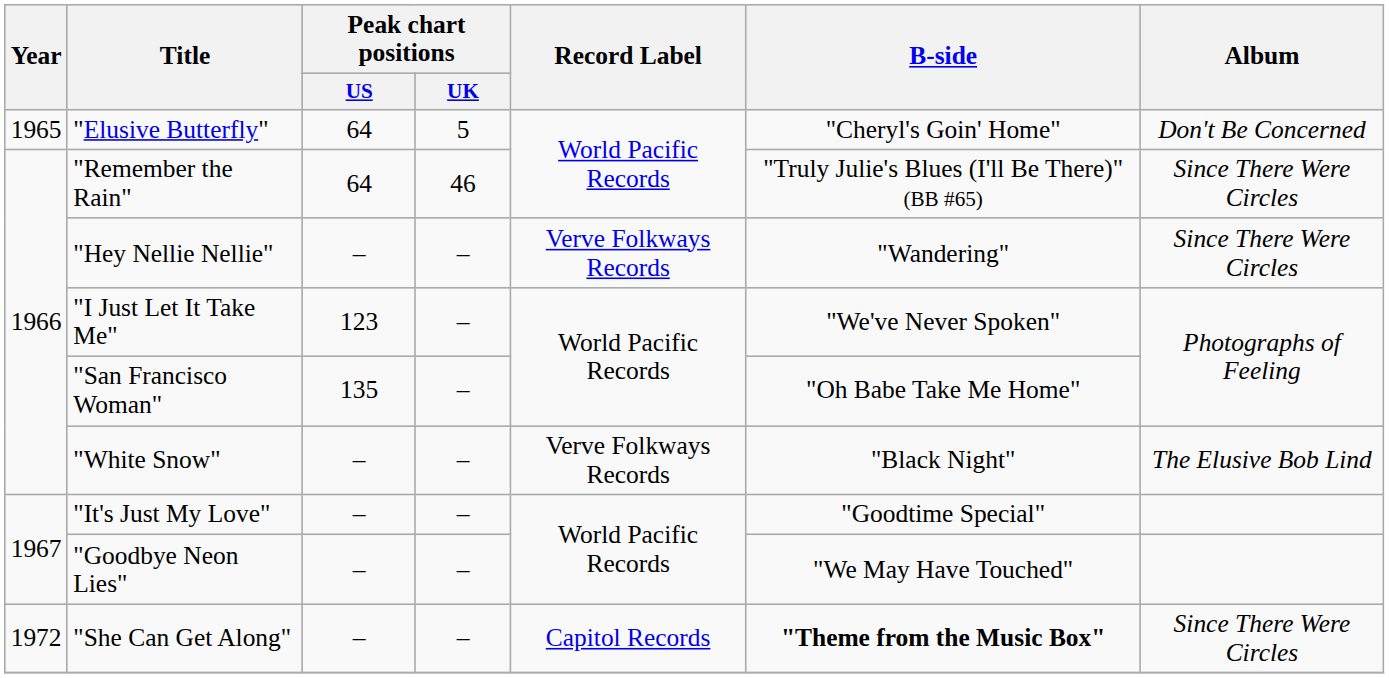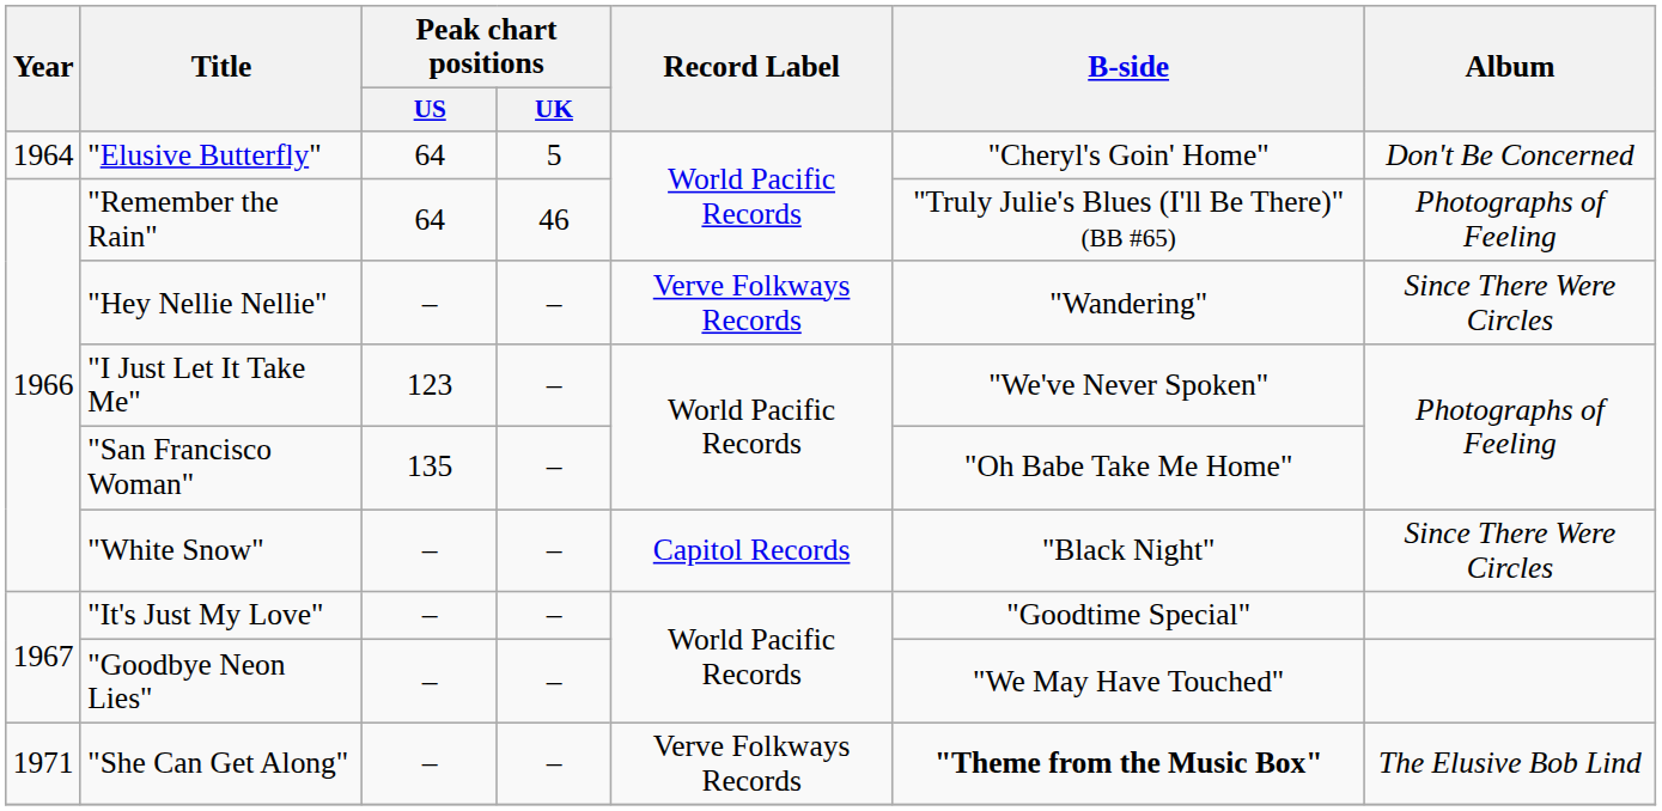 <table class="wikitable" style=text-align:center;>
 <tr>
 <th rowspan="2">Year</th>
 <th rowspan="2">Title</th>
 <th colspan="2">Peak chart positions</th>
 <th rowspan="2">Record Label</th>
 <th rowspan="2"><a href='#'>B-side</a></th>
 <th rowspan="2">Album</th>
 </tr>
 <tr style="font-size:smaller;">
 <th align=centre><a href='#'>US</a></th>
 <th align=centre><a href='#'>UK</a><br></th>
 </tr>
 <tr>
-<td rowspan="1">1965</td>
+<td rowspan="1">1964</td>
 <td align=left>"<a href='#'>Elusive Butterfly</a>"</td>
 <td>64</td>
 <td>5</td>
 <td rowspan="2"><a href='#'>World Pacific Records</a></td>
 <td>"Cheryl's Goin' Home"</td>
 <td rowspan="1"><em>Don't Be Concerned</em></td>
 </tr>
 <tr>
 <td rowspan="5">1966</td>
 <td align=left>"Remember the Rain"</td>
 <td>64</td>
 <td>46</td>
 <td>"Truly Julie's Blues (I'll Be There)"<small> (BB #65)</small></td>
-<td rowspan="1"><em>Since There Were Circles</em></td>
+<td rowspan="1"><em>Photographs of Feeling</em></td>
 </tr>
 <tr>
 <td align=left>"Hey Nellie Nellie"</td>
 <td>–</td>
 <td>–</td>
 <td rowspan="1"><a href='#'>Verve Folkways Records</a></td>
 <td>"Wandering"</td>
 <td rowspan="1"><em>Since There Were Circles</em></td>
 </tr>
 <tr>
 <td align=left>"I Just Let It Take Me"</td>
 <td>123</td>
 <td>–</td>
 <td rowspan="2">World Pacific Records</td>
 <td>"We've Never Spoken"</td>
 <td rowspan="2"><em>Photographs of Feeling</em></td>
 </tr>
 <tr>
 <td align=left>"San Francisco Woman"</td>
 <td>135</td>
 <td>–</td>
 <td>"Oh Babe Take Me Home"</td>
 </tr>
 <tr>
 <td align=left>"White Snow"</td>
 <td>–</td>
 <td>–</td>
-<td rowspan="1">Verve Folkways Records</td>
+<td rowspan="1"><a href='#'>Capitol Records</a></td>
 <td>"Black Night"</td>
-<td rowspan="1"><em>The Elusive Bob Lind</em></td>
+<td rowspan="1"><em>Since There Were Circles</em></td>
 </tr>
 <tr>
 <td rowspan="2">1967</td>
 <td align=left>"It's Just My Love"</td>
 <td>–</td>
 <td>–</td>
 <td rowspan="2">World Pacific Records</td>
 <td>"Goodtime Special"</td>
 <td rowspan="1"></td>
 </tr>
 <tr>
 <td align=left>"Goodbye Neon Lies"</td>
 <td>–</td>
 <td>–</td>
 <td>"We May Have Touched"</td>
 <td rowspan="1"></td>
 </tr>
 <tr>
-<td rowspan="1">1972</td>
+<td rowspan="1">1971</td>
 <td align=left>"She Can Get Along"</td>
 <td>–</td>
 <td>–</td>
-<td rowspan="1"><a href='#'>Capitol Records</a></td>
+<td rowspan="1">Verve Folkways Records</td>
 <td><strong>"Theme from the Music Box"</strong></td>
-<td rowspan="1"><em>Since There Were Circles</em></td>
+<td rowspan="1"><em>The Elusive Bob Lind</em></td>
 </tr>
 <tr>
 </tr>
 </table>
